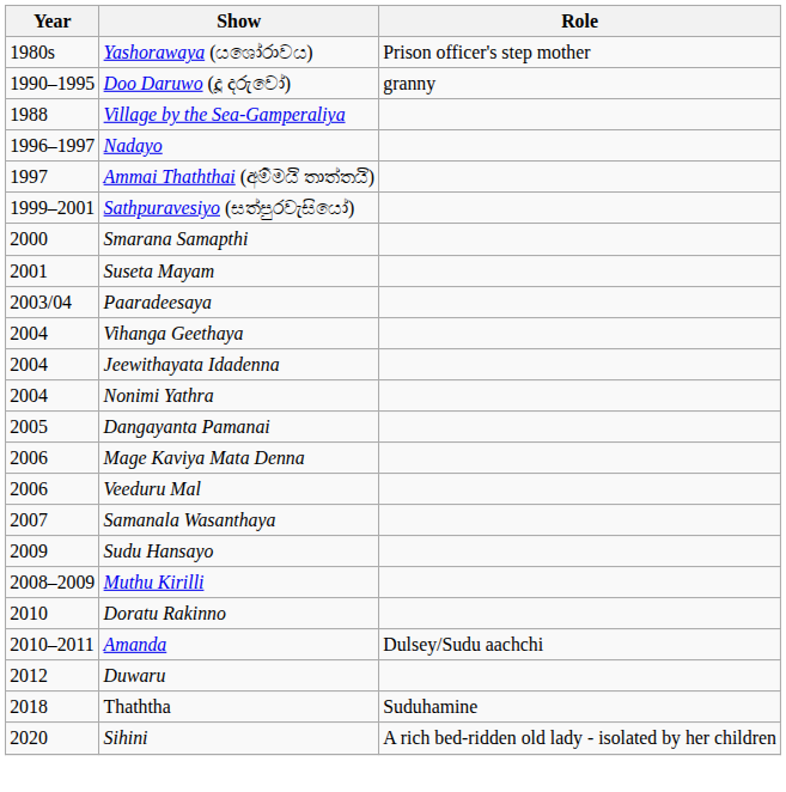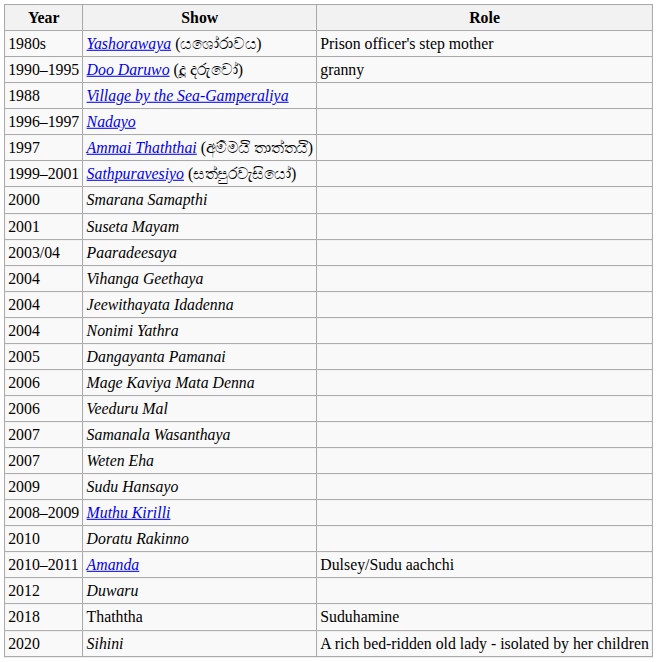 <table class="wikitable" style="font-size: 95%;">
 <tr>
 <th>Year</th>
 <th>Show</th>
 <th>Role</th>
 </tr>
 <tr>
 <td rowspan= 1>1980s</td>
 <td><em><a href='#'>Yashorawaya</a></em> (යශෝරාවය)</td>
 <td>Prison officer's step mother</td>
 </tr>
 <tr>
 <td rowspan= 1>1990–1995</td>
 <td><em><a href='#'>Doo Daruwo</a></em> (දූ දරුවෝ)</td>
 <td>granny</td>
 </tr>
 <tr>
 <td rowspan= 1>1988</td>
 <td><em><a href='#'>Village by the Sea-Gamperaliya</a></em></td>
 <td></td>
 </tr>
 <tr>
 <td rowspan= 1>1996–1997</td>
 <td><em><a href='#'>Nadayo</a></em></td>
 <td></td>
 </tr>
 <tr>
 <td rowspan= 1>1997</td>
 <td><em><a href='#'>Ammai Thaththai</a></em> (අම්මයි තාත්තයි)</td>
 <td></td>
 </tr>
 <tr>
 <td rowspan= 1>1999–2001</td>
 <td><em><a href='#'>Sathpuravesiyo</a></em> (සත්පුරවැසියෝ)</td>
 <td></td>
 </tr>
 <tr>
 <td rowspan= 1>2000</td>
 <td><em>Smarana Samapthi</em></td>
 <td></td>
 </tr>
 <tr>
 <td rowspan= 1>2001</td>
 <td><em>Suseta Mayam</em></td>
 <td></td>
 </tr>
 <tr>
 <td rowspan= 1>2003/04</td>
 <td><em>Paaradeesaya</em></td>
 <td></td>
 </tr>
 <tr>
 <td rowspan= 1>2004</td>
 <td><em>Vihanga Geethaya</em></td>
 <td></td>
 </tr>
 <tr>
 <td rowspan= 1>2004</td>
 <td><em>Jeewithayata Idadenna</em></td>
 <td></td>
 </tr>
 <tr>
 <td rowspan= 1>2004</td>
 <td><em>Nonimi Yathra</em></td>
 <td></td>
 </tr>
 <tr>
 <td rowspan= 1>2005</td>
 <td><em>Dangayanta Pamanai</em></td>
 <td></td>
 </tr>
 <tr>
 <td rowspan= 1>2006</td>
 <td><em>Mage Kaviya Mata Denna</em></td>
 <td></td>
 </tr>
 <tr>
 <td rowspan= 1>2006</td>
 <td><em>Veeduru Mal</em></td>
 <td></td>
 </tr>
 <tr>
 <td rowspan= 1>2007</td>
 <td><em>Samanala Wasanthaya</em></td>
 <td></td>
 </tr>
 <tr>
+<td rowspan= 1>2007</td>
+<td><em>Weten Eha</em></td>
+<td></td>
+</tr>
+<tr>
 <td rowspan= 1>2009</td>
 <td><em>Sudu Hansayo</em></td>
 <td></td>
 </tr>
 <tr>
 <td rowspan= 1>2008–2009</td>
 <td><em><a href='#'>Muthu Kirilli</a></em></td>
 <td></td>
 </tr>
 <tr>
 <td rowspan= 1>2010</td>
 <td><em>Doratu Rakinno</em></td>
 <td></td>
 </tr>
 <tr>
 <td rowspan= 1>2010–2011</td>
 <td><em><a href='#'>Amanda</a></em></td>
 <td>Dulsey/Sudu aachchi</td>
 </tr>
 <tr>
 <td rowspan= 1>2012</td>
 <td><em>Duwaru</em></td>
 <td></td>
 </tr>
 <tr>
 <td>2018</td>
 <td>Thaththa</td>
 <td>Suduhamine</td>
 </tr>
 <tr>
 <td rowspan= 1>2020</td>
 <td><em>Sihini</em></td>
 <td>A rich bed-ridden old lady - isolated by her children</td>
 </tr>
 <tr>
 </tr>
 </table>
